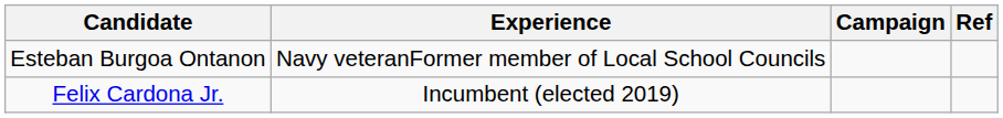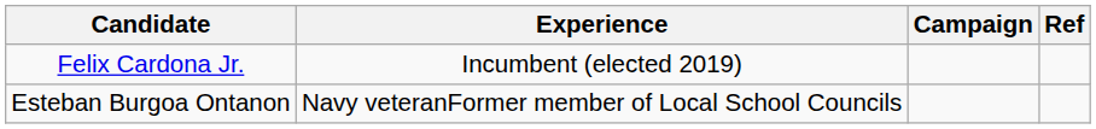 <table class="wikitable" style="text-align:center">
 <tr>
 <th>Candidate</th>
 <th>Experience</th>
 <th>Campaign</th>
 <th>Ref</th>
 </tr>
 <tr>
+<td><a href='#'>Felix Cardona Jr.</a></td>
+<td>Incumbent (elected 2019)</td>
+<td></td>
+<td></td>
+</tr>
+<tr>
 <td>Esteban Burgoa Ontanon</td>
 <td>Navy veteranFormer member of Local School Councils</td>
 <td></td>
 <td></td>
 </tr>
-<tr>
-<td><a href='#'>Felix Cardona Jr.</a></td>
-<td>Incumbent (elected 2019)</td>
-<td></td>
-<td></td>
-</tr>
 </table>
